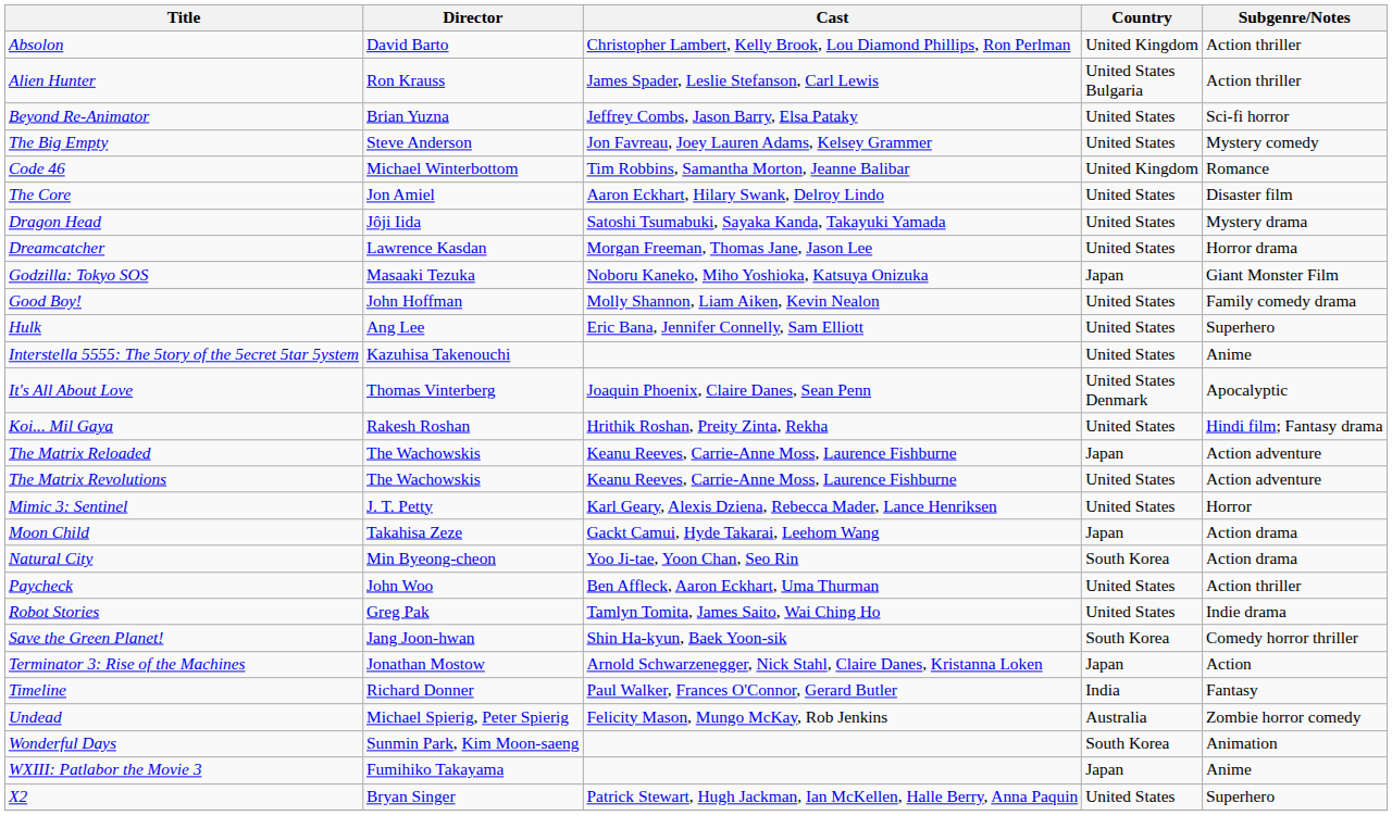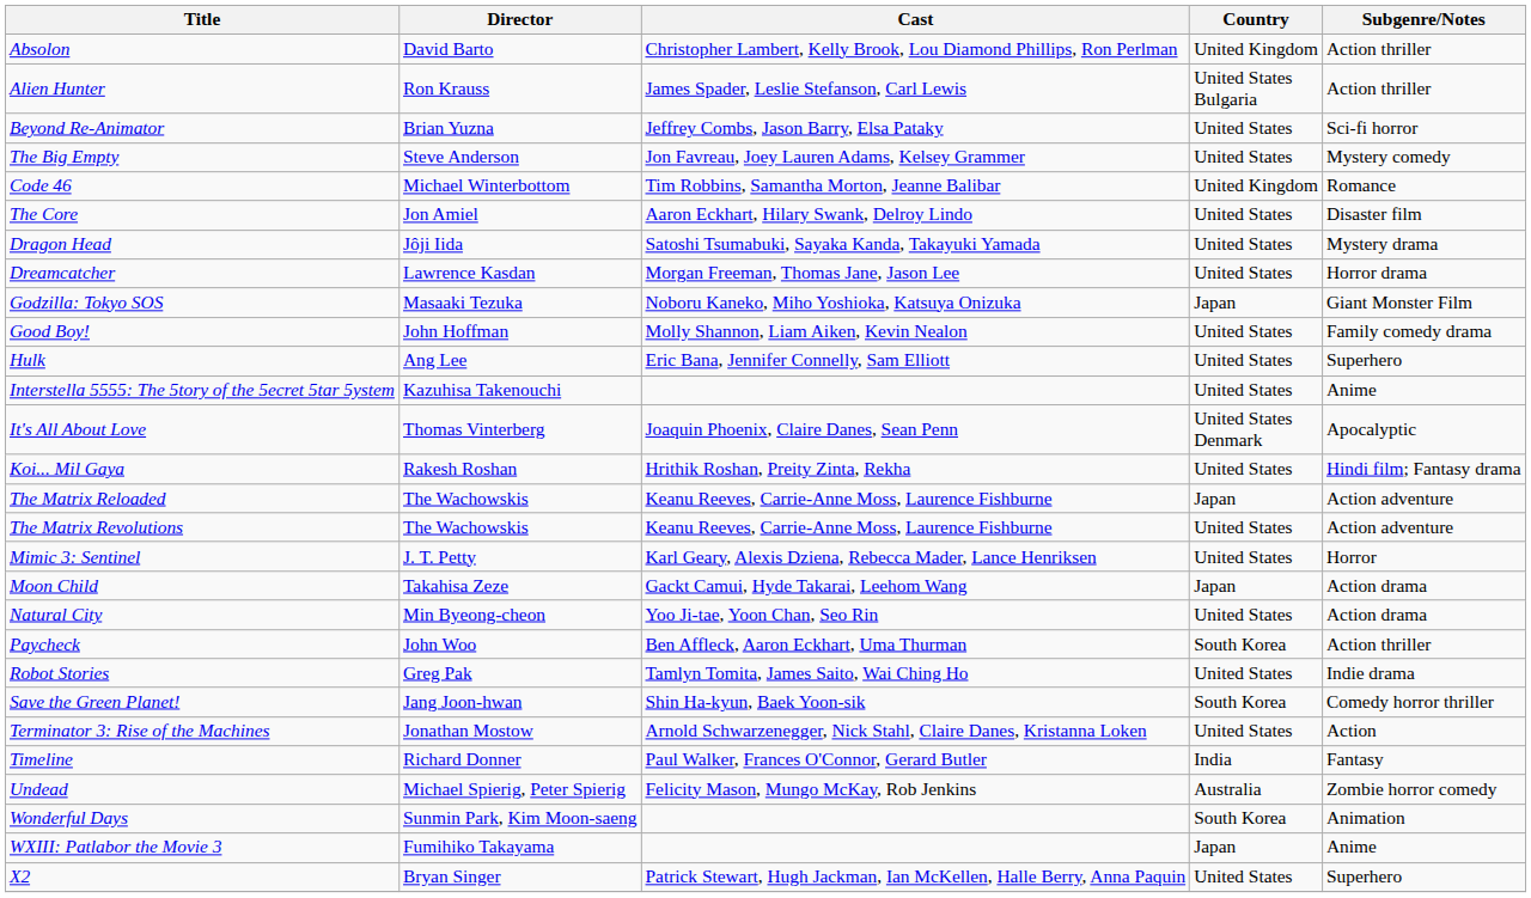 <table class="wikitable sortable">
 <tr>
 <th>Title</th>
 <th>Director</th>
 <th>Cast</th>
 <th>Country</th>
 <th>Subgenre/Notes</th>
 </tr>
 <tr>
 <td><em><a href='#'>Absolon</a></em></td>
 <td><a href='#'>David Barto</a></td>
 <td><a href='#'>Christopher Lambert</a>, <a href='#'>Kelly Brook</a>, <a href='#'>Lou Diamond Phillips</a>, <a href='#'>Ron Perlman</a></td>
 <td>United Kingdom</td>
 <td>Action thriller</td>
 </tr>
 <tr>
 <td><em><a href='#'>Alien Hunter</a></em></td>
 <td><a href='#'>Ron Krauss</a></td>
 <td><a href='#'>James Spader</a>, <a href='#'>Leslie Stefanson</a>, <a href='#'>Carl Lewis</a></td>
 <td>United States<br>Bulgaria</td>
 <td>Action thriller</td>
 </tr>
 <tr>
 <td><em><a href='#'>Beyond Re-Animator</a></em></td>
 <td><a href='#'>Brian Yuzna</a></td>
 <td><a href='#'>Jeffrey Combs</a>, <a href='#'>Jason Barry</a>, <a href='#'>Elsa Pataky</a></td>
 <td>United States</td>
 <td>Sci-fi horror</td>
 </tr>
 <tr>
 <td><em><a href='#'>The Big Empty</a></em></td>
 <td><a href='#'>Steve Anderson</a></td>
 <td><a href='#'>Jon Favreau</a>, <a href='#'>Joey Lauren Adams</a>, <a href='#'>Kelsey Grammer</a></td>
 <td>United States</td>
 <td>Mystery comedy</td>
 </tr>
 <tr>
 <td><em><a href='#'>Code 46</a></em></td>
 <td><a href='#'>Michael Winterbottom</a></td>
 <td><a href='#'>Tim Robbins</a>, <a href='#'>Samantha Morton</a>, <a href='#'>Jeanne Balibar</a></td>
 <td>United Kingdom</td>
 <td>Romance</td>
 </tr>
 <tr>
 <td><em><a href='#'>The Core</a></em></td>
 <td><a href='#'>Jon Amiel</a></td>
 <td><a href='#'>Aaron Eckhart</a>, <a href='#'>Hilary Swank</a>, <a href='#'>Delroy Lindo</a></td>
 <td>United States</td>
 <td>Disaster film</td>
 </tr>
 <tr>
 <td><em><a href='#'>Dragon Head</a></em></td>
 <td><a href='#'>Jôji Iida</a></td>
 <td><a href='#'>Satoshi Tsumabuki</a>, <a href='#'>Sayaka Kanda</a>, <a href='#'>Takayuki Yamada</a></td>
 <td>United States</td>
 <td>Mystery drama</td>
 </tr>
 <tr>
 <td><em><a href='#'>Dreamcatcher</a></em></td>
 <td><a href='#'>Lawrence Kasdan</a></td>
 <td><a href='#'>Morgan Freeman</a>, <a href='#'>Thomas Jane</a>, <a href='#'>Jason Lee</a></td>
 <td>United States</td>
 <td>Horror drama</td>
 </tr>
 <tr>
 <td><em><a href='#'>Godzilla: Tokyo SOS</a></em></td>
 <td><a href='#'>Masaaki Tezuka</a></td>
 <td><a href='#'>Noboru Kaneko</a>, <a href='#'>Miho Yoshioka</a>, <a href='#'>Katsuya Onizuka</a></td>
 <td>Japan</td>
 <td>Giant Monster Film</td>
 </tr>
 <tr>
 <td><em><a href='#'>Good Boy!</a></em></td>
 <td><a href='#'>John Hoffman</a></td>
 <td><a href='#'>Molly Shannon</a>, <a href='#'>Liam Aiken</a>, <a href='#'>Kevin Nealon</a></td>
 <td>United States</td>
 <td>Family comedy drama</td>
 </tr>
 <tr>
 <td><em><a href='#'>Hulk</a></em></td>
 <td><a href='#'>Ang Lee</a></td>
 <td><a href='#'>Eric Bana</a>, <a href='#'>Jennifer Connelly</a>, <a href='#'>Sam Elliott</a></td>
 <td>United States</td>
 <td>Superhero</td>
 </tr>
 <tr>
 <td><em><a href='#'>Interstella 5555: The 5tory of the 5ecret 5tar 5ystem</a></em></td>
 <td><a href='#'>Kazuhisa Takenouchi</a></td>
 <td></td>
 <td>United States</td>
 <td>Anime</td>
 </tr>
 <tr>
 <td><em><a href='#'>It's All About Love</a></em></td>
 <td><a href='#'>Thomas Vinterberg</a></td>
 <td><a href='#'>Joaquin Phoenix</a>, <a href='#'>Claire Danes</a>, <a href='#'>Sean Penn</a></td>
 <td>United States<br>Denmark</td>
 <td>Apocalyptic</td>
 </tr>
 <tr>
 <td><em><a href='#'>Koi... Mil Gaya</a></em></td>
 <td><a href='#'>Rakesh Roshan</a></td>
 <td><a href='#'>Hrithik Roshan</a>, <a href='#'>Preity Zinta</a>, <a href='#'>Rekha</a></td>
 <td>United States</td>
 <td><a href='#'>Hindi film</a>; Fantasy drama</td>
 </tr>
 <tr>
 <td><em><a href='#'>The Matrix Reloaded</a></em></td>
 <td><a href='#'>The Wachowskis</a></td>
 <td><a href='#'>Keanu Reeves</a>, <a href='#'>Carrie-Anne Moss</a>, <a href='#'>Laurence Fishburne</a></td>
 <td>Japan</td>
 <td>Action adventure</td>
 </tr>
 <tr>
 <td><em><a href='#'>The Matrix Revolutions</a></em></td>
 <td><a href='#'>The Wachowskis</a></td>
 <td><a href='#'>Keanu Reeves</a>, <a href='#'>Carrie-Anne Moss</a>, <a href='#'>Laurence Fishburne</a></td>
 <td>United States</td>
 <td>Action adventure</td>
 </tr>
 <tr>
 <td><em><a href='#'>Mimic 3: Sentinel</a></em></td>
 <td><a href='#'>J. T. Petty</a></td>
 <td><a href='#'>Karl Geary</a>, <a href='#'>Alexis Dziena</a>, <a href='#'>Rebecca Mader</a>, <a href='#'>Lance Henriksen</a></td>
 <td>United States</td>
 <td>Horror</td>
 </tr>
 <tr>
 <td><em><a href='#'>Moon Child</a></em></td>
 <td><a href='#'>Takahisa Zeze</a></td>
 <td><a href='#'>Gackt Camui</a>, <a href='#'>Hyde Takarai</a>, <a href='#'>Leehom Wang</a></td>
 <td>Japan</td>
 <td>Action drama</td>
 </tr>
 <tr>
 <td><em><a href='#'>Natural City</a></em></td>
 <td><a href='#'>Min Byeong-cheon</a></td>
 <td><a href='#'>Yoo Ji-tae</a>, <a href='#'>Yoon Chan</a>, <a href='#'>Seo Rin</a></td>
-<td>South Korea</td>
+<td>United States</td>
 <td>Action drama</td>
 </tr>
 <tr>
 <td><em><a href='#'>Paycheck</a></em></td>
 <td><a href='#'>John Woo</a></td>
 <td><a href='#'>Ben Affleck</a>, <a href='#'>Aaron Eckhart</a>, <a href='#'>Uma Thurman</a></td>
-<td>United States</td>
+<td>South Korea</td>
 <td> Action thriller</td>
 </tr>
 <tr>
 <td><em><a href='#'>Robot Stories</a></em></td>
 <td><a href='#'>Greg Pak</a></td>
 <td><a href='#'>Tamlyn Tomita</a>, <a href='#'>James Saito</a>, <a href='#'>Wai Ching Ho</a></td>
 <td>United States</td>
 <td>Indie drama</td>
 </tr>
 <tr>
 <td><em><a href='#'>Save the Green Planet!</a></em></td>
 <td><a href='#'>Jang Joon-hwan</a></td>
 <td><a href='#'>Shin Ha-kyun</a>, <a href='#'>Baek Yoon-sik</a></td>
 <td>South Korea</td>
 <td>Comedy horror thriller</td>
 </tr>
 <tr>
 <td><em><a href='#'>Terminator 3: Rise of the Machines</a></em></td>
 <td><a href='#'>Jonathan Mostow</a></td>
 <td><a href='#'>Arnold Schwarzenegger</a>, <a href='#'>Nick Stahl</a>, <a href='#'>Claire Danes</a>, <a href='#'>Kristanna Loken</a></td>
-<td>Japan</td>
+<td>United States</td>
 <td>Action</td>
 </tr>
 <tr>
 <td><em><a href='#'>Timeline</a></em></td>
 <td><a href='#'>Richard Donner</a></td>
 <td><a href='#'>Paul Walker</a>, <a href='#'>Frances O'Connor</a>, <a href='#'>Gerard Butler</a></td>
 <td>India</td>
 <td>Fantasy</td>
 </tr>
 <tr>
 <td><em><a href='#'>Undead</a></em></td>
 <td><a href='#'>Michael Spierig</a>, <a href='#'>Peter Spierig</a></td>
 <td><a href='#'>Felicity Mason</a>, <a href='#'>Mungo McKay</a>, Rob Jenkins</td>
 <td>Australia</td>
 <td>Zombie horror comedy</td>
 </tr>
 <tr>
 <td><em><a href='#'>Wonderful Days</a></em></td>
 <td><a href='#'>Sunmin Park</a>, <a href='#'>Kim Moon-saeng</a></td>
 <td></td>
 <td>South Korea</td>
 <td>Animation</td>
 </tr>
 <tr>
 <td><em><a href='#'>WXIII: Patlabor the Movie 3</a></em></td>
 <td><a href='#'>Fumihiko Takayama</a></td>
 <td></td>
 <td>Japan</td>
 <td>Anime</td>
 </tr>
 <tr>
 <td><em><a href='#'>X2</a></em></td>
 <td><a href='#'>Bryan Singer</a></td>
 <td><a href='#'>Patrick Stewart</a>, <a href='#'>Hugh Jackman</a>, <a href='#'>Ian McKellen</a>, <a href='#'>Halle Berry</a>, <a href='#'>Anna Paquin</a></td>
 <td>United States</td>
 <td> Superhero</td>
 </tr>
 <tr>
 </tr>
 </table>
